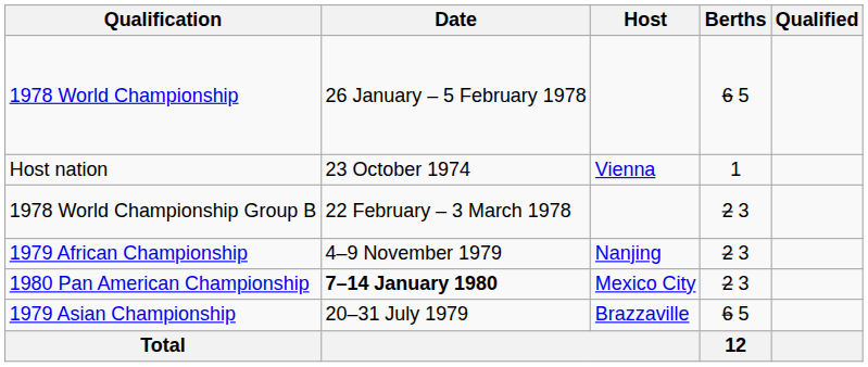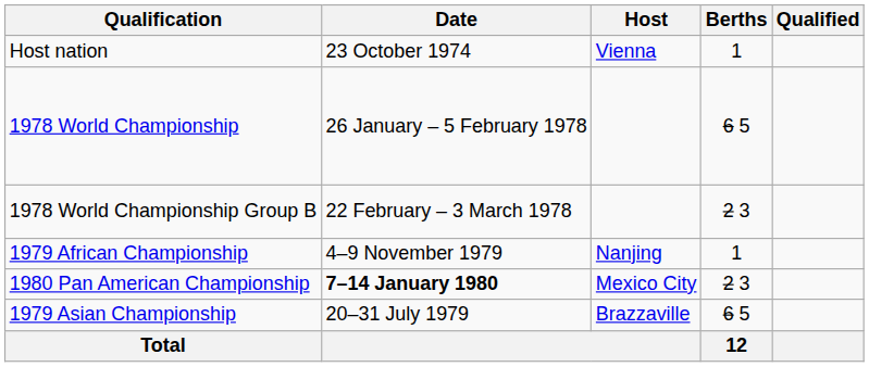 <table class="wikitable">
 <tr>
 <th>Qualification</th>
 <th>Date</th>
 <th>Host</th>
 <th>Berths</th>
 <th>Qualified</th>
 </tr>
 <tr>
+<td>Host nation</td>
+<td>23 October 1974</td>
+<td> <a href='#'>Vienna</a></td>
+<td align=center>1</td>
+<td></td>
+</tr>
+<tr>
 <td><a href='#'>1978 World Championship</a></td>
 <td>26 January – 5 February 1978</td>
 <td></td>
 <td align=center><s>6</s> 5</td>
 <td><s></s><br><br><br><br><br></td>
-</tr>
-<tr>
-<td>Host nation</td>
-<td>23 October 1974</td>
-<td> <a href='#'>Vienna</a></td>
-<td align=center>1</td>
-<td></td>
 </tr>
 <tr>
 <td>1978 World Championship Group B</td>
 <td>22 February – 3 March 1978</td>
 <td></td>
 <td align=center><s>2</s> 3</td>
 <td><br><br></td>
 </tr>
 <tr>
 <td><a href='#'>1979 African Championship</a></td>
 <td>4–9 November 1979</td>
 <td> <a href='#'>Nanjing</a></td>
-<td align=center><s>2</s> 3</td>
+<td align=center>1</td>
 <td><s></s><br></td>
 </tr>
 <tr>
 <td><a href='#'>1980 Pan American Championship</a></td>
 <td><strong>7–14 January 1980</strong></td>
 <td> <a href='#'>Mexico City</a></td>
 <td align=center><s>2</s> 3</td>
 <td></td>
 </tr>
 <tr>
 <td><a href='#'>1979 Asian Championship</a></td>
 <td>20–31 July 1979</td>
 <td> <a href='#'>Brazzaville</a></td>
 <td align=center><s>6</s> 5</td>
 <td><s></s> <br></td>
 </tr>
 <tr>
 <th>Total</th>
 <th colspan=2></th>
 <th>12</th>
 <th></th>
 </tr>
 </table>
